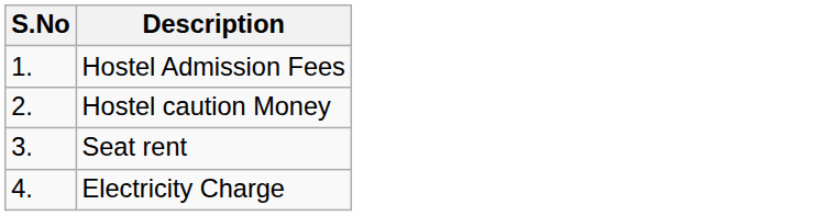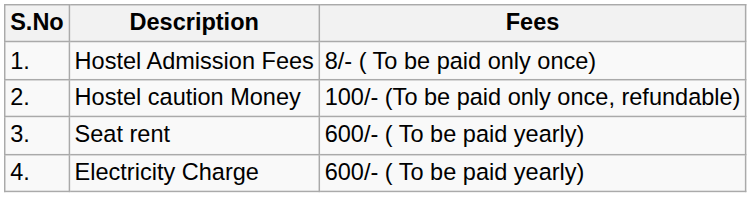 <table class="wikitable">
 <tr>
 <th>S.No</th>
 <th>Description</th>
+<th>Fees</th>
 </tr>
 <tr>
 <td>1.</td>
 <td>Hostel Admission Fees</td>
+<td>8/- ( To be paid only once)</td>
 </tr>
 <tr>
 <td>2.</td>
 <td>Hostel caution Money</td>
+<td>100/- (To be paid only once, refundable)</td>
 </tr>
 <tr>
 <td>3.</td>
 <td>Seat rent</td>
+<td>600/- ( To be paid yearly)</td>
 </tr>
 <tr>
 <td>4.</td>
 <td>Electricity Charge</td>
+<td>600/- ( To be paid yearly)</td>
 </tr>
 </table>
